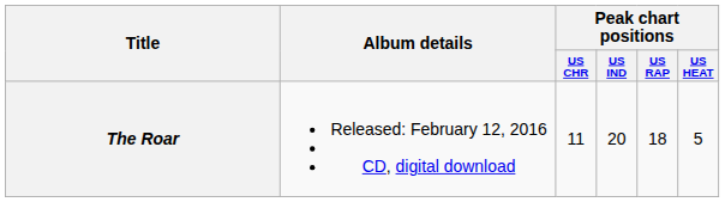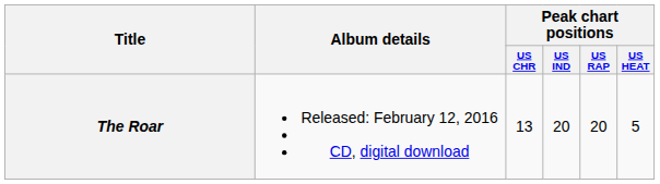 <table class="wikitable plainrowheaders" style="text-align:center;">
 <tr>
 <th scope="col" rowspan="2" style="width:16em;">Title</th>
 <th scope="col" rowspan="2" style="width:16em;">Album details</th>
 <th scope="col" colspan="4">Peak chart positions</th>
 </tr>
 <tr>
 <th style="width:3em; font-size:70%"><a href='#'>US<br>CHR</a><br></th>
 <th style="width:3em; font-size:70%"><a href='#'>US<br>IND</a><br></th>
 <th style="width:3em; font-size:70%"><a href='#'>US<br>RAP</a><br></th>
 <th style="width:3em; font-size:70%"><a href='#'>US<br>HEAT</a><br></th>
 </tr>
 <tr>
 <th scope="row"><em>The Roar</em></th>
 <td><br><ul><li>Released: February 12, 2016</li><li></li><li><a href='#'>CD</a>, <a href='#'>digital download</a></li></ul></td>
-<td>11</td>
+<td>13</td>
 <td>20</td>
-<td>18</td>
+<td>20</td>
 <td>5</td>
 </tr>
 </table>
